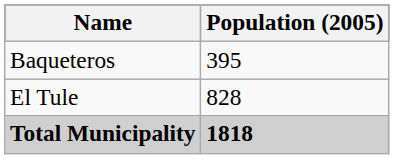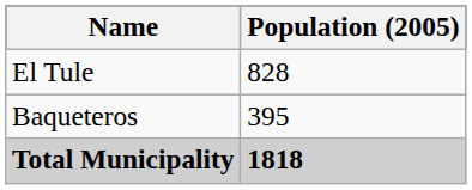 <table class="wikitable">
 <tr style="background:#000000; color:black;">
 <th><strong>Name</strong></th>
 <th><strong>Population (2005)</strong></th>
 </tr>
 <tr>
+<td>El Tule</td>
+<td>828</td>
+</tr>
+<tr>
 <td>Baqueteros</td>
 <td>395</td>
-</tr>
-<tr>
-<td>El Tule</td>
-<td>828</td>
 </tr>
 <tr style="background:#CFCFCF;">
 <td><strong>Total Municipality</strong></td>
 <td><strong>1818</strong></td>
 </tr>
 </table>
